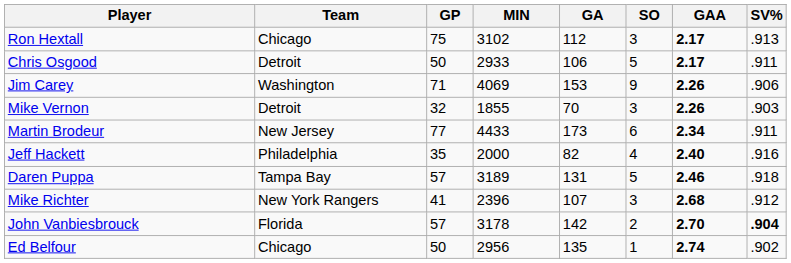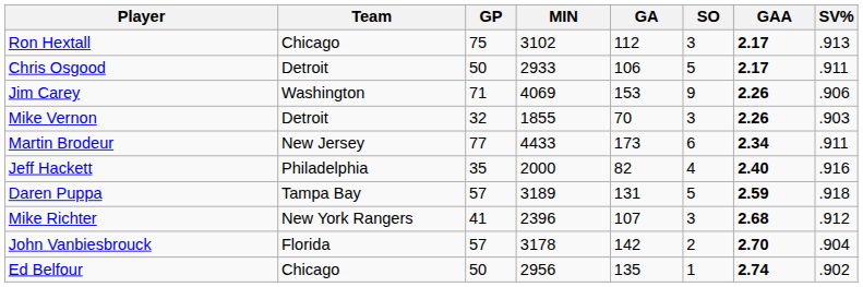 <table class="wikitable">
 <tr>
 <th bgcolor="#DDDDFF" width="32%">Player</th>
 <th bgcolor="#DDDDFF" width="22%">Team</th>
 <th bgcolor="#DDDDFF" width="6%">GP</th>
 <th bgcolor="#DDDDFF" width="11%">MIN</th>
 <th bgcolor="#DDDDFF" width="8.5%">GA</th>
 <th bgcolor="#DDDDFF" width="6%">SO</th>
 <th bgcolor="#DDDDFF" width="9.5%">GAA</th>
 <th bgcolor="#DDDDFF" width="15%">SV%</th>
 </tr>
 <tr>
 <td><a href='#'>Ron Hextall</a></td>
 <td>Chicago</td>
 <td>75</td>
 <td>3102</td>
 <td>112</td>
 <td>3</td>
 <td><strong>2.17</strong></td>
 <td>.913</td>
 </tr>
 <tr>
 <td><a href='#'>Chris Osgood</a></td>
 <td>Detroit</td>
 <td>50</td>
 <td>2933</td>
 <td>106</td>
 <td>5</td>
 <td><strong>2.17</strong></td>
 <td>.911</td>
 </tr>
 <tr>
 <td><a href='#'>Jim Carey</a></td>
 <td>Washington</td>
 <td>71</td>
 <td>4069</td>
 <td>153</td>
 <td>9</td>
 <td><strong>2.26</strong></td>
 <td>.906</td>
 </tr>
 <tr>
 <td><a href='#'>Mike Vernon</a></td>
 <td>Detroit</td>
 <td>32</td>
 <td>1855</td>
 <td>70</td>
 <td>3</td>
 <td><strong>2.26</strong></td>
 <td>.903</td>
 </tr>
 <tr>
 <td><a href='#'>Martin Brodeur</a></td>
 <td>New Jersey</td>
 <td>77</td>
 <td>4433</td>
 <td>173</td>
 <td>6</td>
 <td><strong>2.34</strong></td>
 <td>.911</td>
 </tr>
 <tr>
 <td><a href='#'>Jeff Hackett</a></td>
 <td>Philadelphia</td>
 <td>35</td>
 <td>2000</td>
 <td>82</td>
 <td>4</td>
 <td><strong>2.40</strong></td>
 <td>.916</td>
 </tr>
 <tr>
 <td><a href='#'>Daren Puppa</a></td>
 <td>Tampa Bay</td>
 <td>57</td>
 <td>3189</td>
 <td>131</td>
 <td>5</td>
-<td><strong>2.46</strong></td>
+<td><strong>2.59</strong></td>
 <td>.918</td>
 </tr>
 <tr>
 <td><a href='#'>Mike Richter</a></td>
 <td>New York Rangers</td>
 <td>41</td>
 <td>2396</td>
 <td>107</td>
 <td>3</td>
 <td><strong>2.68</strong></td>
 <td>.912</td>
 </tr>
 <tr>
 <td><a href='#'>John Vanbiesbrouck</a></td>
 <td>Florida</td>
 <td>57</td>
 <td>3178</td>
 <td>142</td>
 <td>2</td>
 <td><strong>2.70</strong></td>
-<td><strong>.904</strong></td>
+<td>.904</td>
 </tr>
 <tr>
 <td><a href='#'>Ed Belfour</a></td>
 <td>Chicago</td>
 <td>50</td>
 <td>2956</td>
 <td>135</td>
 <td>1</td>
 <td><strong>2.74</strong></td>
 <td>.902</td>
 </tr>
 </table>
